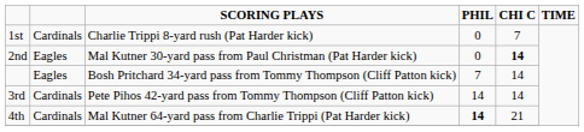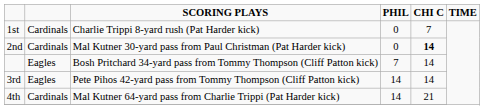 <table class="wikitable">
 <tr align=center>
 <td></td>
 <td></td>
 <td><strong>SCORING PLAYS</strong></td>
 <td><strong>PHIL</strong></td>
 <td><strong>CHI C</strong></td>
 <td><strong>TIME</strong></td>
 </tr>
 <tr align=left>
 <td>1st</td>
 <td>Cardinals</td>
 <td>Charlie Trippi 8-yard rush (Pat Harder kick)</td>
 <td - align="center">0</td>
 <td - align="center">7</td>
 </tr>
 <tr align=left>
 <td>2nd</td>
-<td>Eagles</td>
+<td>Cardinals</td>
 <td>Mal Kutner 30-yard pass from Paul Christman (Pat Harder kick)</td>
 <td - align="center">0</td>
 <td - align="center"><strong>14</strong></td>
 </tr>
 <tr align=left>
 <td></td>
 <td>Eagles</td>
 <td>Bosh Pritchard 34-yard pass from Tommy Thompson (Cliff Patton kick)</td>
 <td - align="center">7</td>
 <td - align="center">14</td>
 </tr>
 <tr align=left>
 <td>3rd</td>
-<td>Cardinals</td>
+<td>Eagles</td>
 <td>Pete Pihos 42-yard pass from Tommy Thompson (Cliff Patton kick)</td>
 <td - align="center">14</td>
 <td - align="center">14</td>
 </tr>
 <tr align=left>
 <td>4th</td>
 <td>Cardinals</td>
 <td>Mal Kutner 64-yard pass from Charlie Trippi (Pat Harder kick)</td>
-<td - align="center"><strong>14</strong></td>
+<td - align="center">14</td>
 <td - align="center">21</td>
 </tr>
 <tr align=left>
 </tr>
 </table>
